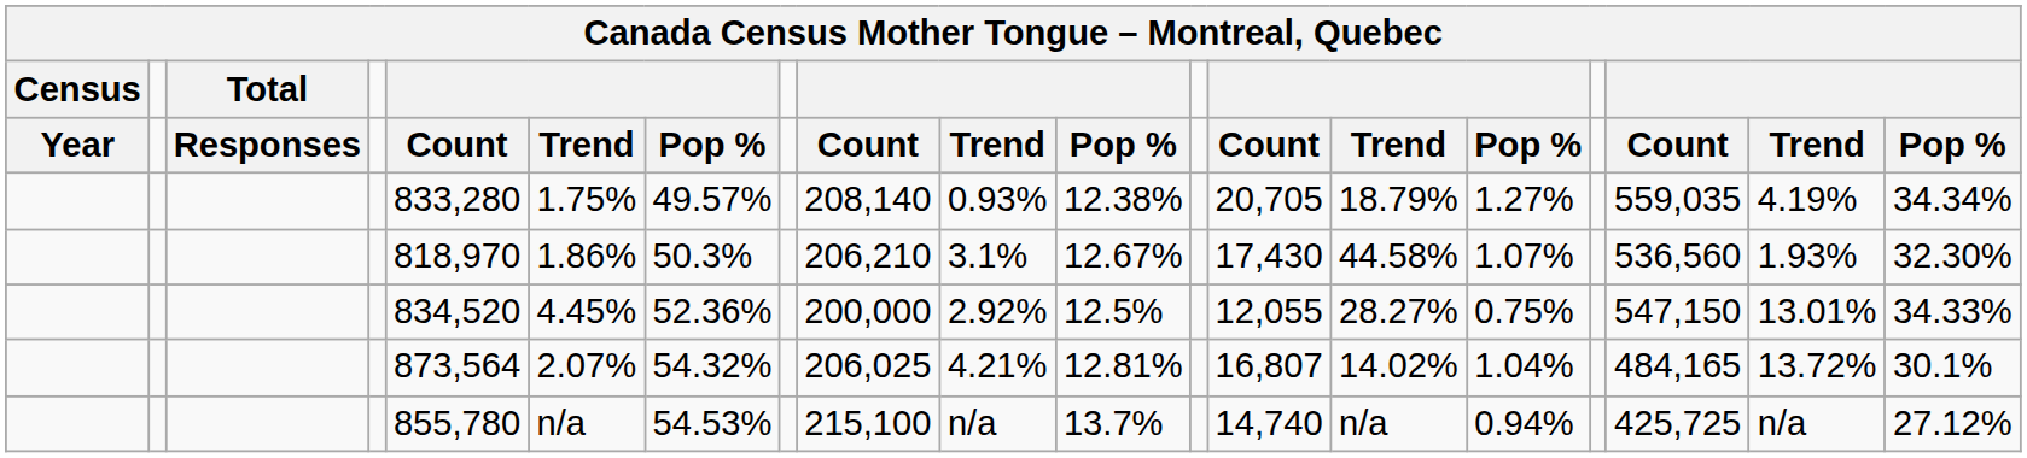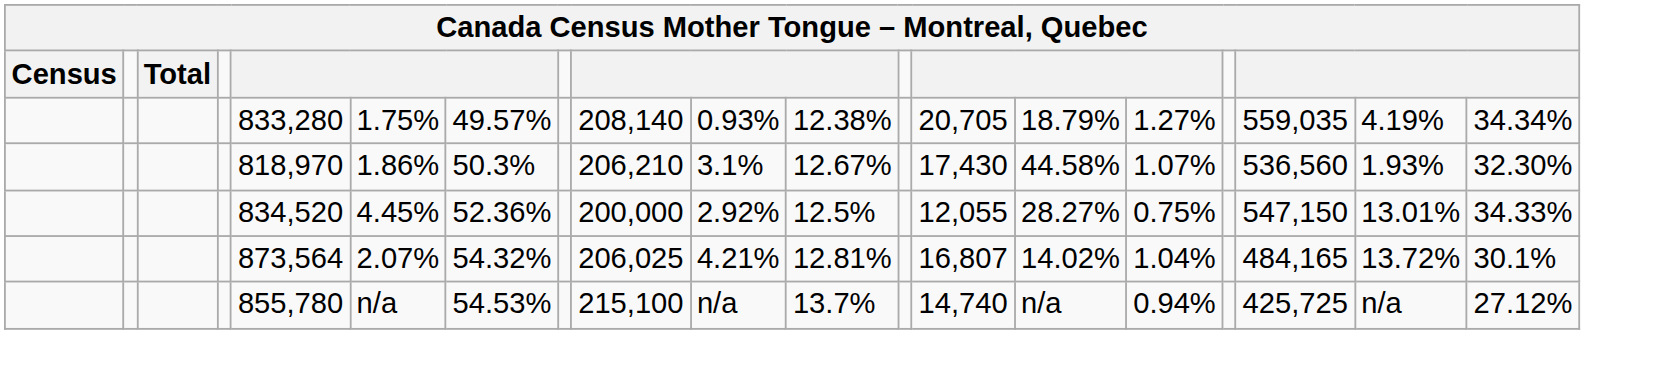 <table class="wikitable">
 <tr>
 <th colspan="19">Canada Census Mother Tongue – Montreal, Quebec</th>
 </tr>
 <tr>
 <th>Census</th>
 <td></td>
 <th>Total</th>
 <td colspan="1"></td>
 <th colspan="3"></th>
 <td colspan="1"></td>
 <th colspan="3"></th>
 <td colspan="1"></td>
 <th colspan="3"></th>
 <td colspan="1"></td>
 <th colspan="3"></th>
-</tr>
-<tr>
-<th>Year</th>
-<td></td>
-<th>Responses</th>
-<td></td>
-<th>Count</th>
-<th>Trend</th>
-<th>Pop %</th>
-<td></td>
-<th>Count</th>
-<th>Trend</th>
-<th>Pop %</th>
-<td></td>
-<th>Count</th>
-<th>Trend</th>
-<th>Pop %</th>
-<td></td>
-<th>Count</th>
-<th>Trend</th>
-<th>Pop %</th>
 </tr>
 <tr>
 <td></td>
 <td></td>
 <td></td>
 <td></td>
 <td>833,280</td>
 <td> 1.75%</td>
 <td>49.57%</td>
 <td></td>
 <td>208,140</td>
 <td> 0.93%</td>
 <td>12.38%</td>
 <td></td>
 <td>20,705</td>
 <td> 18.79%</td>
 <td>1.27%</td>
 <td></td>
 <td>559,035</td>
 <td> 4.19%</td>
 <td>34.34%</td>
 </tr>
 <tr>
 <td></td>
 <td></td>
 <td></td>
 <td></td>
 <td>818,970</td>
 <td> 1.86%</td>
 <td>50.3%</td>
 <td></td>
 <td>206,210</td>
 <td> 3.1%</td>
 <td>12.67%</td>
 <td></td>
 <td>17,430</td>
 <td> 44.58%</td>
 <td>1.07%</td>
 <td></td>
 <td>536,560</td>
 <td> 1.93%</td>
 <td>32.30%</td>
 </tr>
 <tr>
 <td></td>
 <td></td>
 <td></td>
 <td></td>
 <td>834,520</td>
 <td> 4.45%</td>
 <td>52.36%</td>
 <td></td>
 <td>200,000</td>
 <td> 2.92%</td>
 <td>12.5%</td>
 <td></td>
 <td>12,055</td>
 <td> 28.27%</td>
 <td>0.75%</td>
 <td></td>
 <td>547,150</td>
 <td> 13.01%</td>
 <td>34.33%</td>
 </tr>
 <tr>
 <td></td>
 <td></td>
 <td></td>
 <td></td>
 <td>873,564</td>
 <td> 2.07%</td>
 <td>54.32%</td>
 <td></td>
 <td>206,025</td>
 <td> 4.21%</td>
 <td>12.81%</td>
 <td></td>
 <td>16,807</td>
 <td> 14.02%</td>
 <td>1.04%</td>
 <td></td>
 <td>484,165</td>
 <td> 13.72%</td>
 <td>30.1%</td>
 </tr>
 <tr>
 <td></td>
 <td></td>
 <td></td>
 <td></td>
 <td>855,780</td>
 <td>n/a</td>
 <td>54.53%</td>
 <td></td>
 <td>215,100</td>
 <td>n/a</td>
 <td>13.7%</td>
 <td></td>
 <td>14,740</td>
 <td>n/a</td>
 <td>0.94%</td>
 <td></td>
 <td>425,725</td>
 <td>n/a</td>
 <td>27.12%</td>
 </tr>
 </table>
